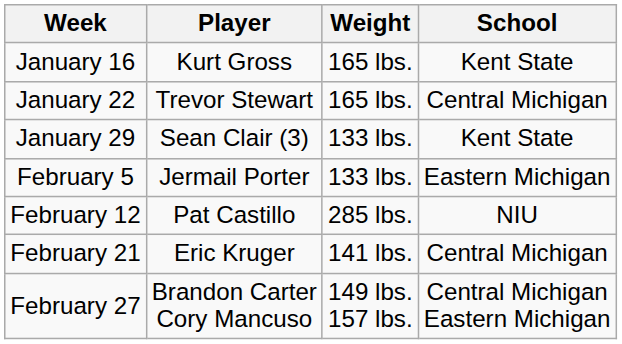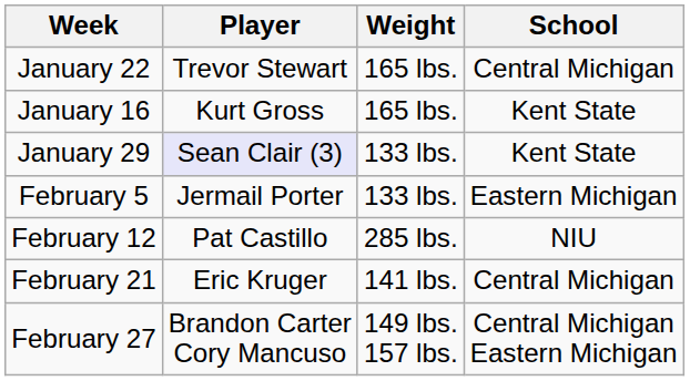 <table class="wikitable" style="text-align:center;">
 <tr>
 <th>Week</th>
 <th>Player</th>
 <th>Weight</th>
 <th>School</th>
 </tr>
 <tr>
+<td>January 22</td>
+<td>Trevor Stewart</td>
+<td>165 lbs.</td>
+<td>Central Michigan</td>
+</tr>
+<tr>
 <td>January 16</td>
 <td>Kurt Gross</td>
 <td>165 lbs.</td>
 <td>Kent State</td>
 </tr>
 <tr>
-<td>January 22</td>
-<td>Trevor Stewart</td>
-<td>165 lbs.</td>
-<td>Central Michigan</td>
-</tr>
-<tr>
 <td>January 29</td>
-<td>Sean Clair (3)</td>
+<td style="background: lavender;">Sean Clair (3)</td>
 <td>133 lbs.</td>
 <td>Kent State</td>
 </tr>
 <tr>
 <td>February 5</td>
 <td>Jermail Porter</td>
 <td>133 lbs.</td>
 <td>Eastern Michigan</td>
 </tr>
 <tr>
 <td>February 12</td>
 <td>Pat Castillo</td>
 <td>285 lbs.</td>
 <td>NIU</td>
 </tr>
 <tr>
 <td>February 21</td>
 <td>Eric Kruger</td>
 <td>141 lbs.</td>
 <td>Central Michigan</td>
 </tr>
 <tr>
 <td>February 27</td>
 <td>Brandon Carter<br>Cory Mancuso</td>
 <td>149 lbs.<br>157 lbs.</td>
 <td>Central Michigan<br>Eastern Michigan</td>
 </tr>
 </table>
